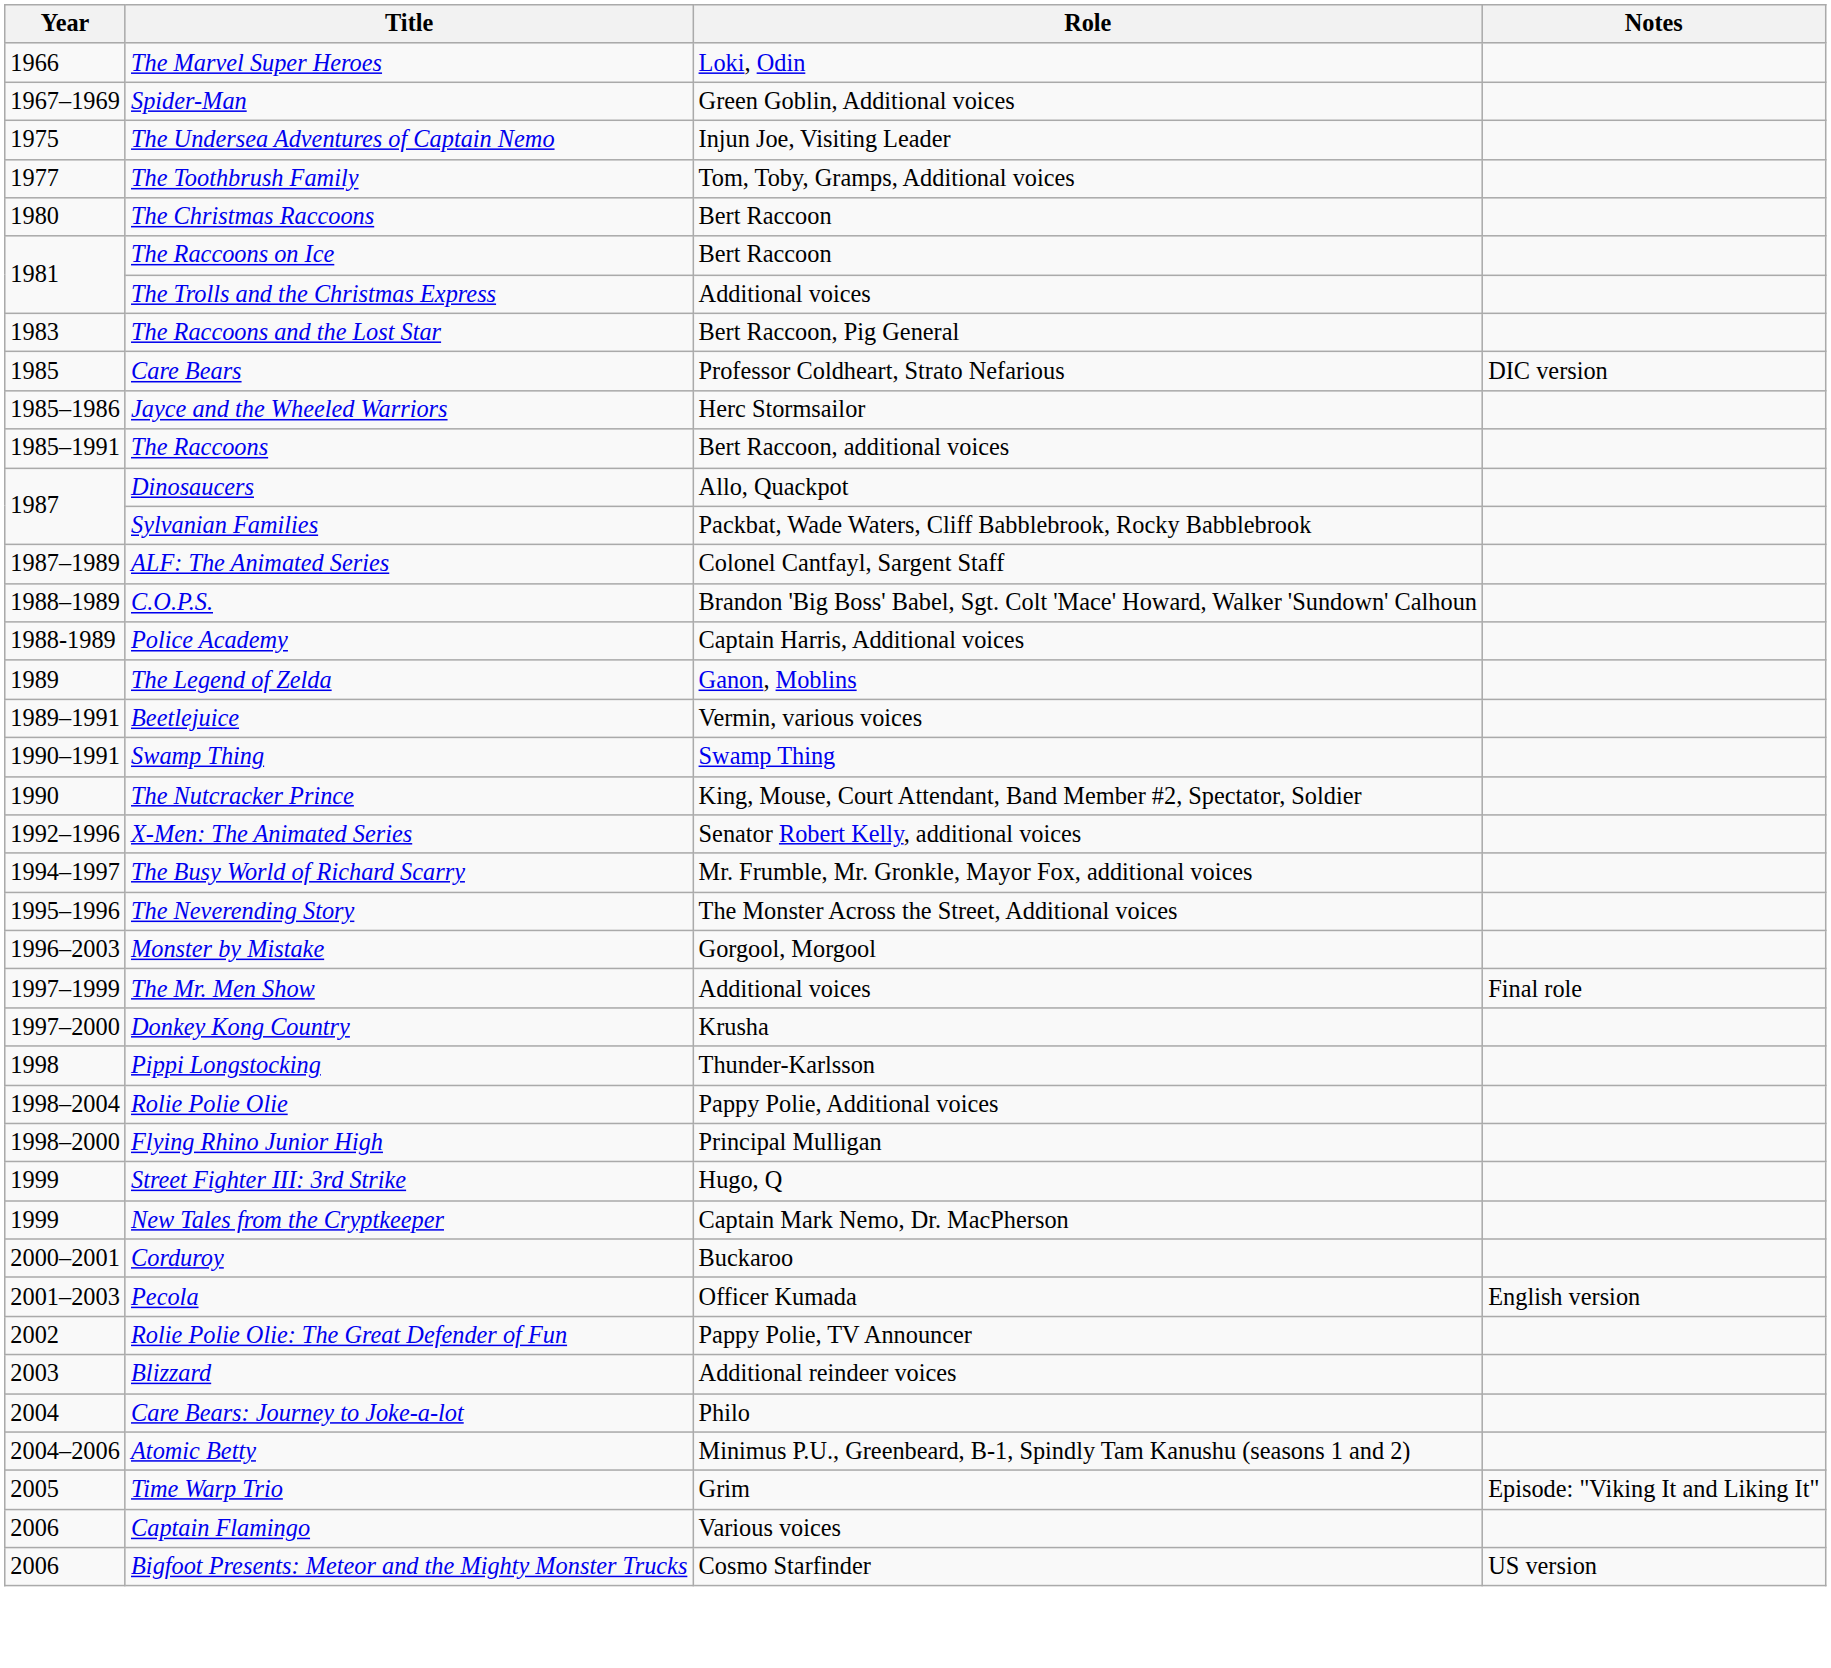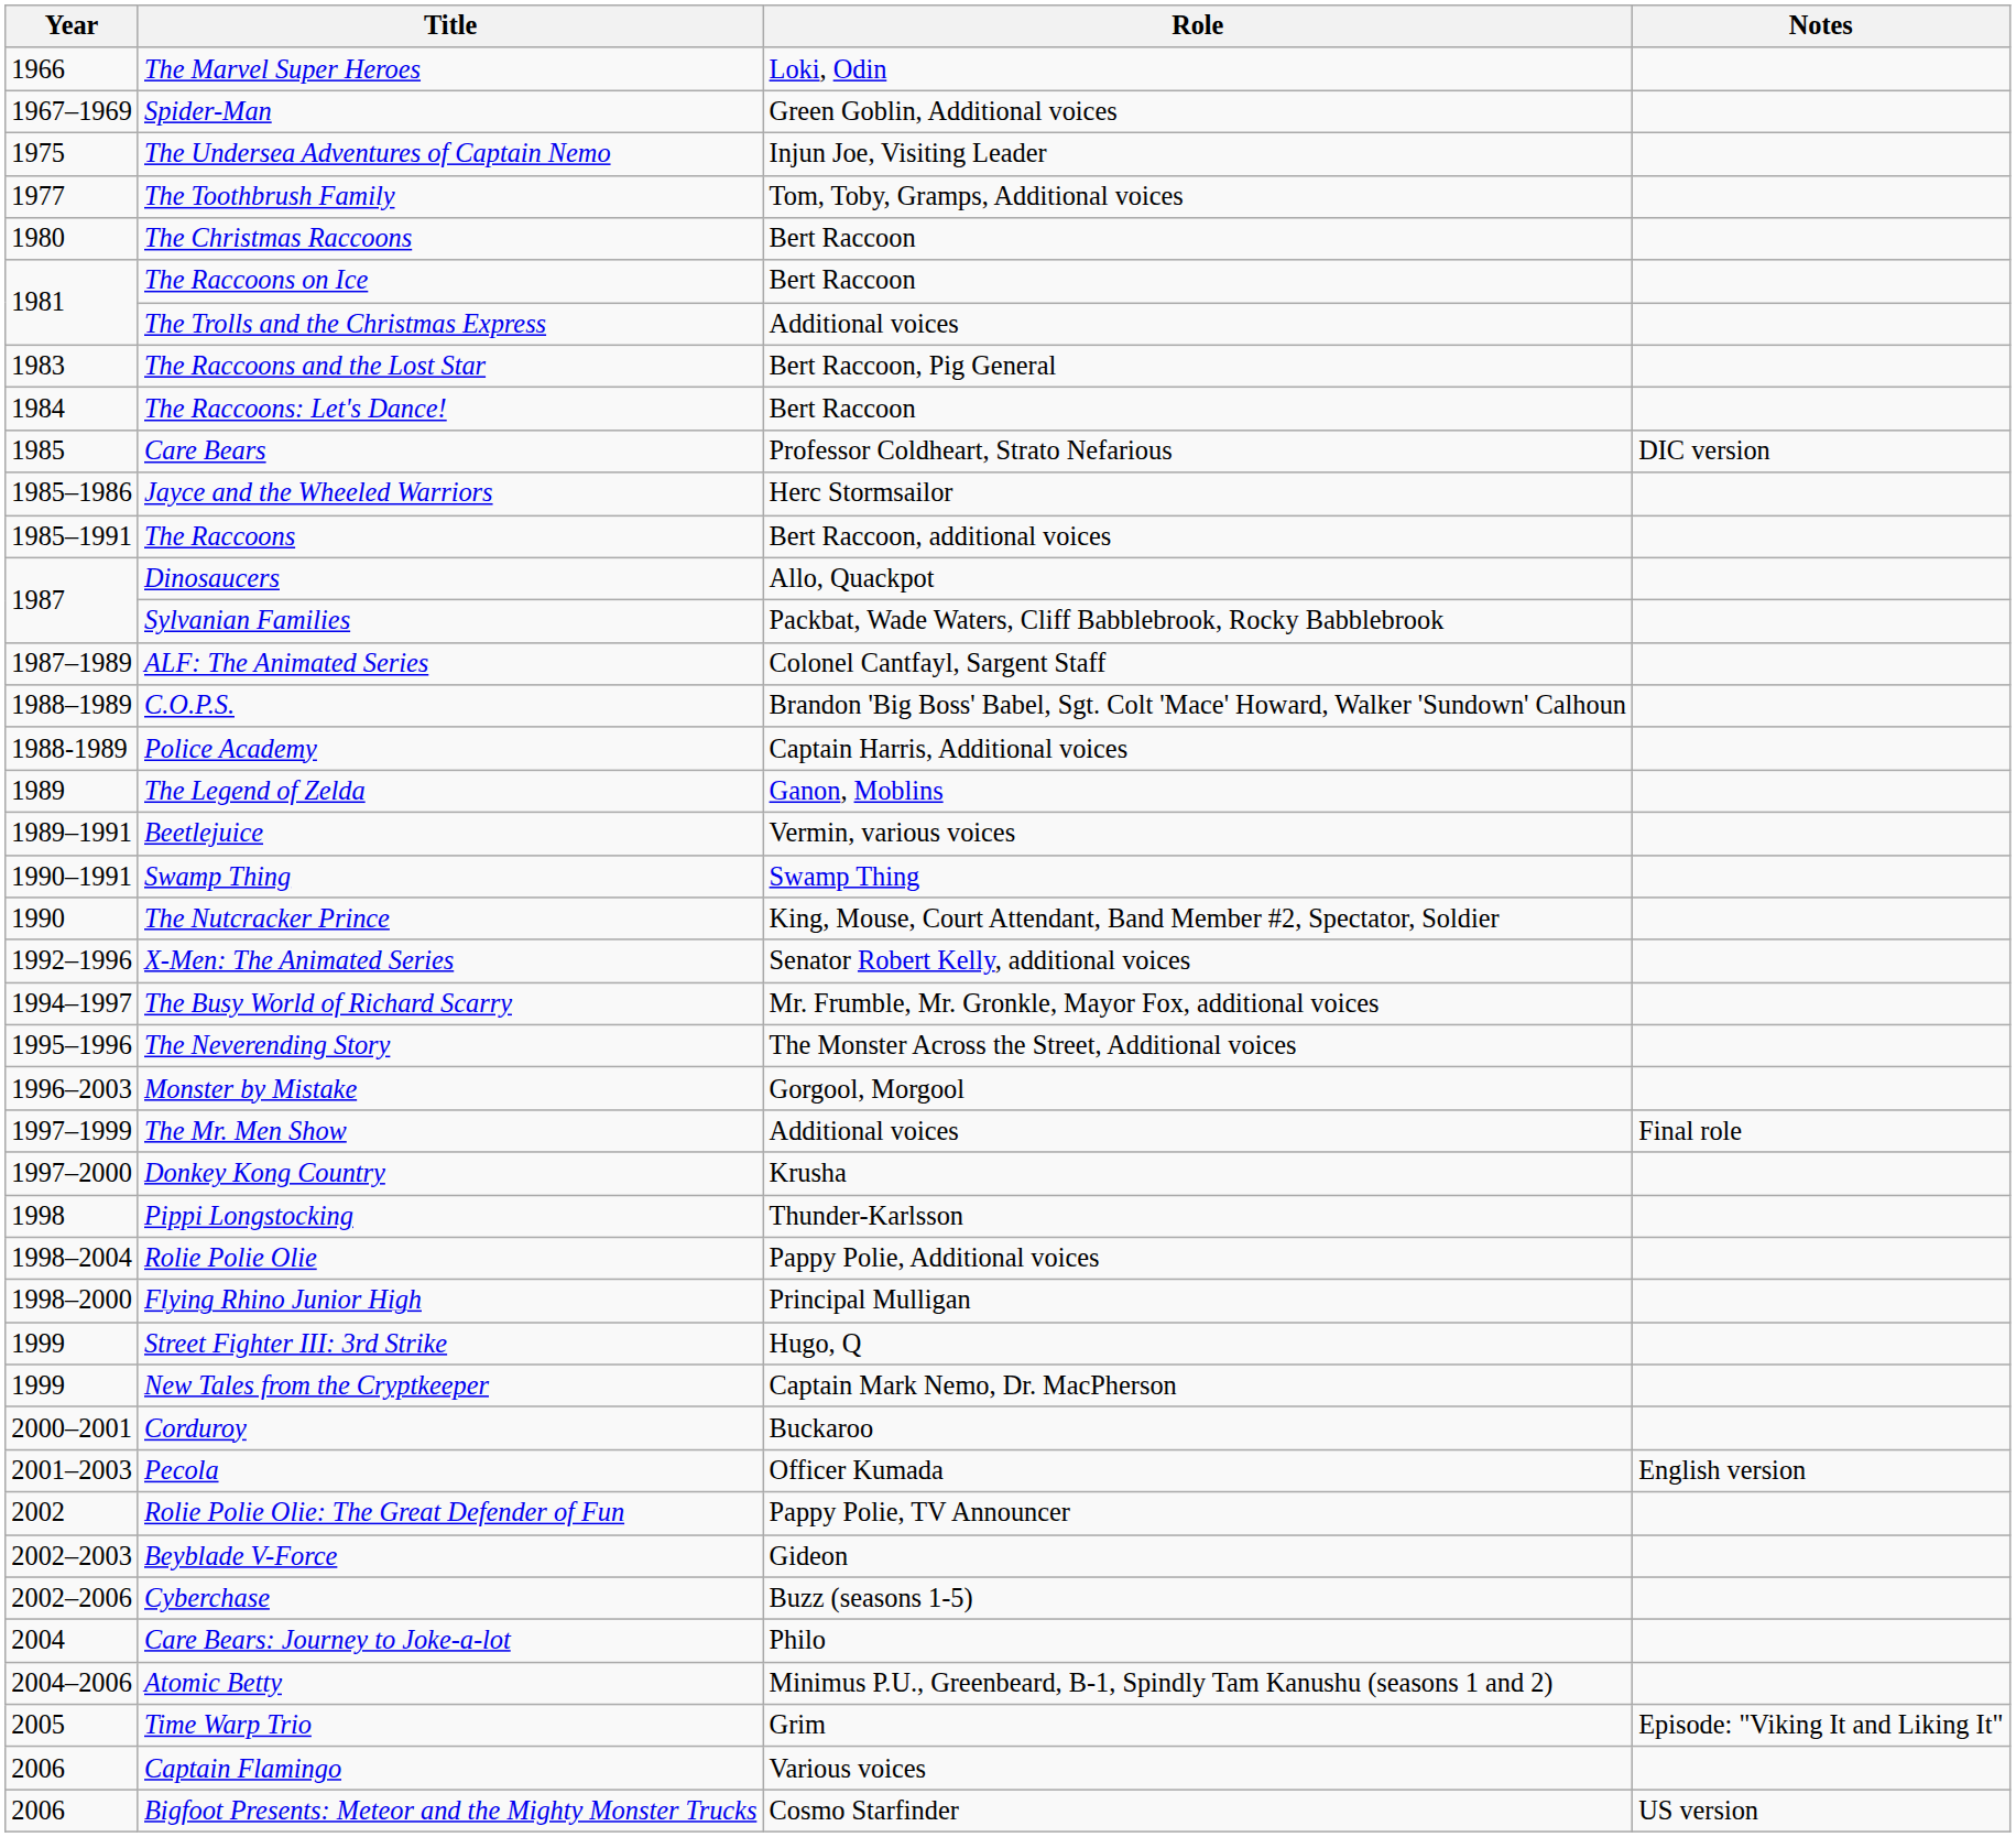 <table class="wikitable sortable">
 <tr>
 <th scope="col">Year</th>
 <th scope="col">Title</th>
 <th scope="col">Role</th>
 <th scope="col" class="unsortable">Notes</th>
 </tr>
 <tr>
 <td>1966</td>
 <td><em><a href='#'>The Marvel Super Heroes</a></em></td>
 <td><a href='#'>Loki</a>, <a href='#'>Odin</a></td>
 <td></td>
 </tr>
 <tr>
 <td>1967–1969</td>
 <td><em><a href='#'>Spider-Man</a></em></td>
 <td>Green Goblin, Additional voices</td>
 <td></td>
 </tr>
 <tr>
 <td>1975</td>
 <td data-sort-value="Undersea Adventures of Captain Nemo, The"><em><a href='#'>The Undersea Adventures of Captain Nemo</a></em></td>
 <td>Injun Joe, Visiting Leader</td>
 <td></td>
 </tr>
 <tr>
 <td>1977</td>
 <td data-sort-value="Toothbrush Family, The"><em><a href='#'>The Toothbrush Family</a></em></td>
 <td>Tom, Toby, Gramps, Additional voices</td>
 <td></td>
 </tr>
 <tr>
 <td>1980</td>
 <td data-sort-value="Christmas Raccoons, The"><em><a href='#'>The Christmas Raccoons</a></em></td>
 <td>Bert Raccoon</td>
 <td></td>
 </tr>
 <tr>
 <td rowspan="2">1981</td>
 <td data-sort-value="Raccoons on Ice, The"><em><a href='#'>The Raccoons on Ice</a></em></td>
 <td>Bert Raccoon</td>
 <td></td>
 </tr>
 <tr>
 <td data-sort-value="Trolls and the Christmas Express, The"><em><a href='#'>The Trolls and the Christmas Express</a></em></td>
 <td>Additional voices</td>
 <td></td>
 </tr>
 <tr>
 <td>1983</td>
 <td data-sort-value="Raccoons and the Lost Star, The"><em><a href='#'>The Raccoons and the Lost Star</a></em></td>
 <td>Bert Raccoon, Pig General</td>
+<td></td>
+</tr>
+<tr>
+<td>1984</td>
+<td data-sort-value="Raccoons: Let's Dance!, The"><em><a href='#'>The Raccoons: Let's Dance!</a></em></td>
+<td>Bert Raccoon</td>
 <td></td>
 </tr>
 <tr>
 <td>1985</td>
 <td><em><a href='#'>Care Bears</a></em></td>
 <td>Professor Coldheart, Strato Nefarious</td>
 <td>DIC version</td>
 </tr>
 <tr>
 <td>1985–1986</td>
 <td><em><a href='#'>Jayce and the Wheeled Warriors</a></em></td>
 <td>Herc Stormsailor</td>
 <td></td>
 </tr>
 <tr>
 <td>1985–1991</td>
 <td data-sort-value="Raccoons, The"><em><a href='#'>The Raccoons</a></em></td>
 <td>Bert Raccoon, additional voices</td>
 <td></td>
 </tr>
 <tr>
 <td rowspan="2">1987</td>
 <td><em><a href='#'>Dinosaucers</a></em></td>
 <td>Allo, Quackpot</td>
 <td></td>
 </tr>
 <tr>
 <td><em><a href='#'>Sylvanian Families</a></em></td>
 <td>Packbat, Wade Waters, Cliff Babblebrook, Rocky Babblebrook</td>
 <td></td>
 </tr>
 <tr>
 <td>1987–1989</td>
 <td><em><a href='#'>ALF: The Animated Series</a></em></td>
 <td>Colonel Cantfayl, Sargent Staff</td>
 <td></td>
 </tr>
 <tr>
 <td>1988–1989</td>
 <td><em><a href='#'>C.O.P.S.</a></em></td>
 <td>Brandon 'Big Boss' Babel, Sgt. Colt 'Mace' Howard, Walker 'Sundown' Calhoun</td>
 <td></td>
 </tr>
 <tr>
 <td>1988-1989</td>
 <td><em><a href='#'>Police Academy</a></em></td>
 <td>Captain Harris, Additional voices</td>
 <td></td>
 </tr>
 <tr>
 <td>1989</td>
 <td data-sort-value="Legend of Zelda, The"><em><a href='#'>The Legend of Zelda</a></em></td>
 <td><a href='#'>Ganon</a>, <a href='#'>Moblins</a></td>
 <td></td>
 </tr>
 <tr>
 <td>1989–1991</td>
 <td><em><a href='#'>Beetlejuice</a></em></td>
 <td>Vermin, various voices</td>
 <td></td>
 </tr>
 <tr>
 <td>1990–1991</td>
 <td><em><a href='#'>Swamp Thing</a></em></td>
 <td><a href='#'>Swamp Thing</a></td>
 <td></td>
 </tr>
 <tr>
 <td>1990</td>
 <td data-sort-value="Nutcracker Prince, The"><em><a href='#'>The Nutcracker Prince</a></em></td>
 <td>King, Mouse, Court Attendant, Band Member #2, Spectator, Soldier</td>
 <td></td>
 </tr>
 <tr>
 <td>1992–1996</td>
 <td><em><a href='#'>X-Men: The Animated Series</a></em></td>
 <td>Senator <a href='#'>Robert Kelly</a>, additional voices</td>
 <td></td>
 </tr>
 <tr>
 <td>1994–1997</td>
 <td data-sort-value="Busy World of Richard Scarry, The"><em><a href='#'>The Busy World of Richard Scarry</a></em></td>
 <td>Mr. Frumble, Mr. Gronkle, Mayor Fox, additional voices</td>
 <td></td>
 </tr>
 <tr>
 <td>1995–1996</td>
 <td><em><a href='#'>The Neverending Story</a></em></td>
 <td>The Monster Across the Street, Additional voices</td>
 <td></td>
 </tr>
 <tr>
 <td>1996–2003</td>
 <td><em><a href='#'>Monster by Mistake</a></em></td>
 <td>Gorgool, Morgool</td>
 <td></td>
 </tr>
 <tr>
 <td>1997–1999</td>
 <td data-sort-value="Mr. Men Show, The"><em><a href='#'>The Mr. Men Show</a></em></td>
 <td>Additional voices</td>
 <td>Final role</td>
 </tr>
 <tr>
 <td>1997–2000</td>
 <td><em><a href='#'>Donkey Kong Country</a></em></td>
 <td>Krusha</td>
 <td></td>
 </tr>
 <tr>
 <td>1998</td>
 <td><em><a href='#'>Pippi Longstocking</a></em></td>
 <td>Thunder-Karlsson</td>
 <td></td>
 </tr>
 <tr>
 <td>1998–2004</td>
 <td><em><a href='#'>Rolie Polie Olie</a></em></td>
 <td>Pappy Polie, Additional voices</td>
 <td></td>
 </tr>
 <tr>
 <td>1998–2000</td>
 <td><em><a href='#'>Flying Rhino Junior High</a></em></td>
 <td>Principal Mulligan</td>
 <td></td>
 </tr>
 <tr>
 <td>1999</td>
 <td><em><a href='#'>Street Fighter III: 3rd Strike</a></em></td>
 <td>Hugo, Q</td>
 <td></td>
 </tr>
 <tr>
 <td>1999</td>
 <td><em><a href='#'>New Tales from the Cryptkeeper</a></em></td>
 <td>Captain Mark Nemo, Dr. MacPherson</td>
 <td></td>
 </tr>
 <tr>
 <td>2000–2001</td>
 <td><em><a href='#'>Corduroy</a></em></td>
 <td>Buckaroo</td>
 <td></td>
 </tr>
 <tr>
 <td>2001–2003</td>
 <td><em><a href='#'>Pecola</a></em></td>
 <td>Officer Kumada</td>
 <td>English version</td>
 </tr>
 <tr>
 <td>2002</td>
 <td><em><a href='#'>Rolie Polie Olie: The Great Defender of Fun</a></em></td>
 <td>Pappy Polie, TV Announcer</td>
 <td></td>
 </tr>
 <tr>
-<td>2003</td>
-<td><em><a href='#'>Blizzard</a></em></td>
-<td>Additional reindeer voices</td>
+<td>2002–2003</td>
+<td><em><a href='#'>Beyblade V-Force</a></em></td>
+<td>Gideon</td>
+<td></td>
+</tr>
+<tr>
+<td>2002–2006</td>
+<td><em><a href='#'>Cyberchase</a></em></td>
+<td>Buzz (seasons 1-5)</td>
 <td></td>
 </tr>
 <tr>
 <td>2004</td>
 <td><em><a href='#'>Care Bears: Journey to Joke-a-lot</a></em></td>
 <td>Philo</td>
 <td></td>
 </tr>
 <tr>
 <td>2004–2006</td>
 <td><em><a href='#'>Atomic Betty</a></em></td>
 <td>Minimus P.U., Greenbeard, B-1, Spindly Tam Kanushu (seasons 1 and 2)</td>
 <td></td>
 </tr>
 <tr>
 <td>2005</td>
 <td><em><a href='#'>Time Warp Trio</a></em></td>
 <td>Grim</td>
 <td>Episode: "Viking It and Liking It"</td>
 </tr>
 <tr>
 <td>2006</td>
 <td><em><a href='#'>Captain Flamingo</a></em></td>
 <td>Various voices</td>
 <td></td>
 </tr>
 <tr>
 <td>2006</td>
 <td><em><a href='#'>Bigfoot Presents: Meteor and the Mighty Monster Trucks</a></em></td>
 <td>Cosmo Starfinder</td>
 <td>US version</td>
 </tr>
 </table>
